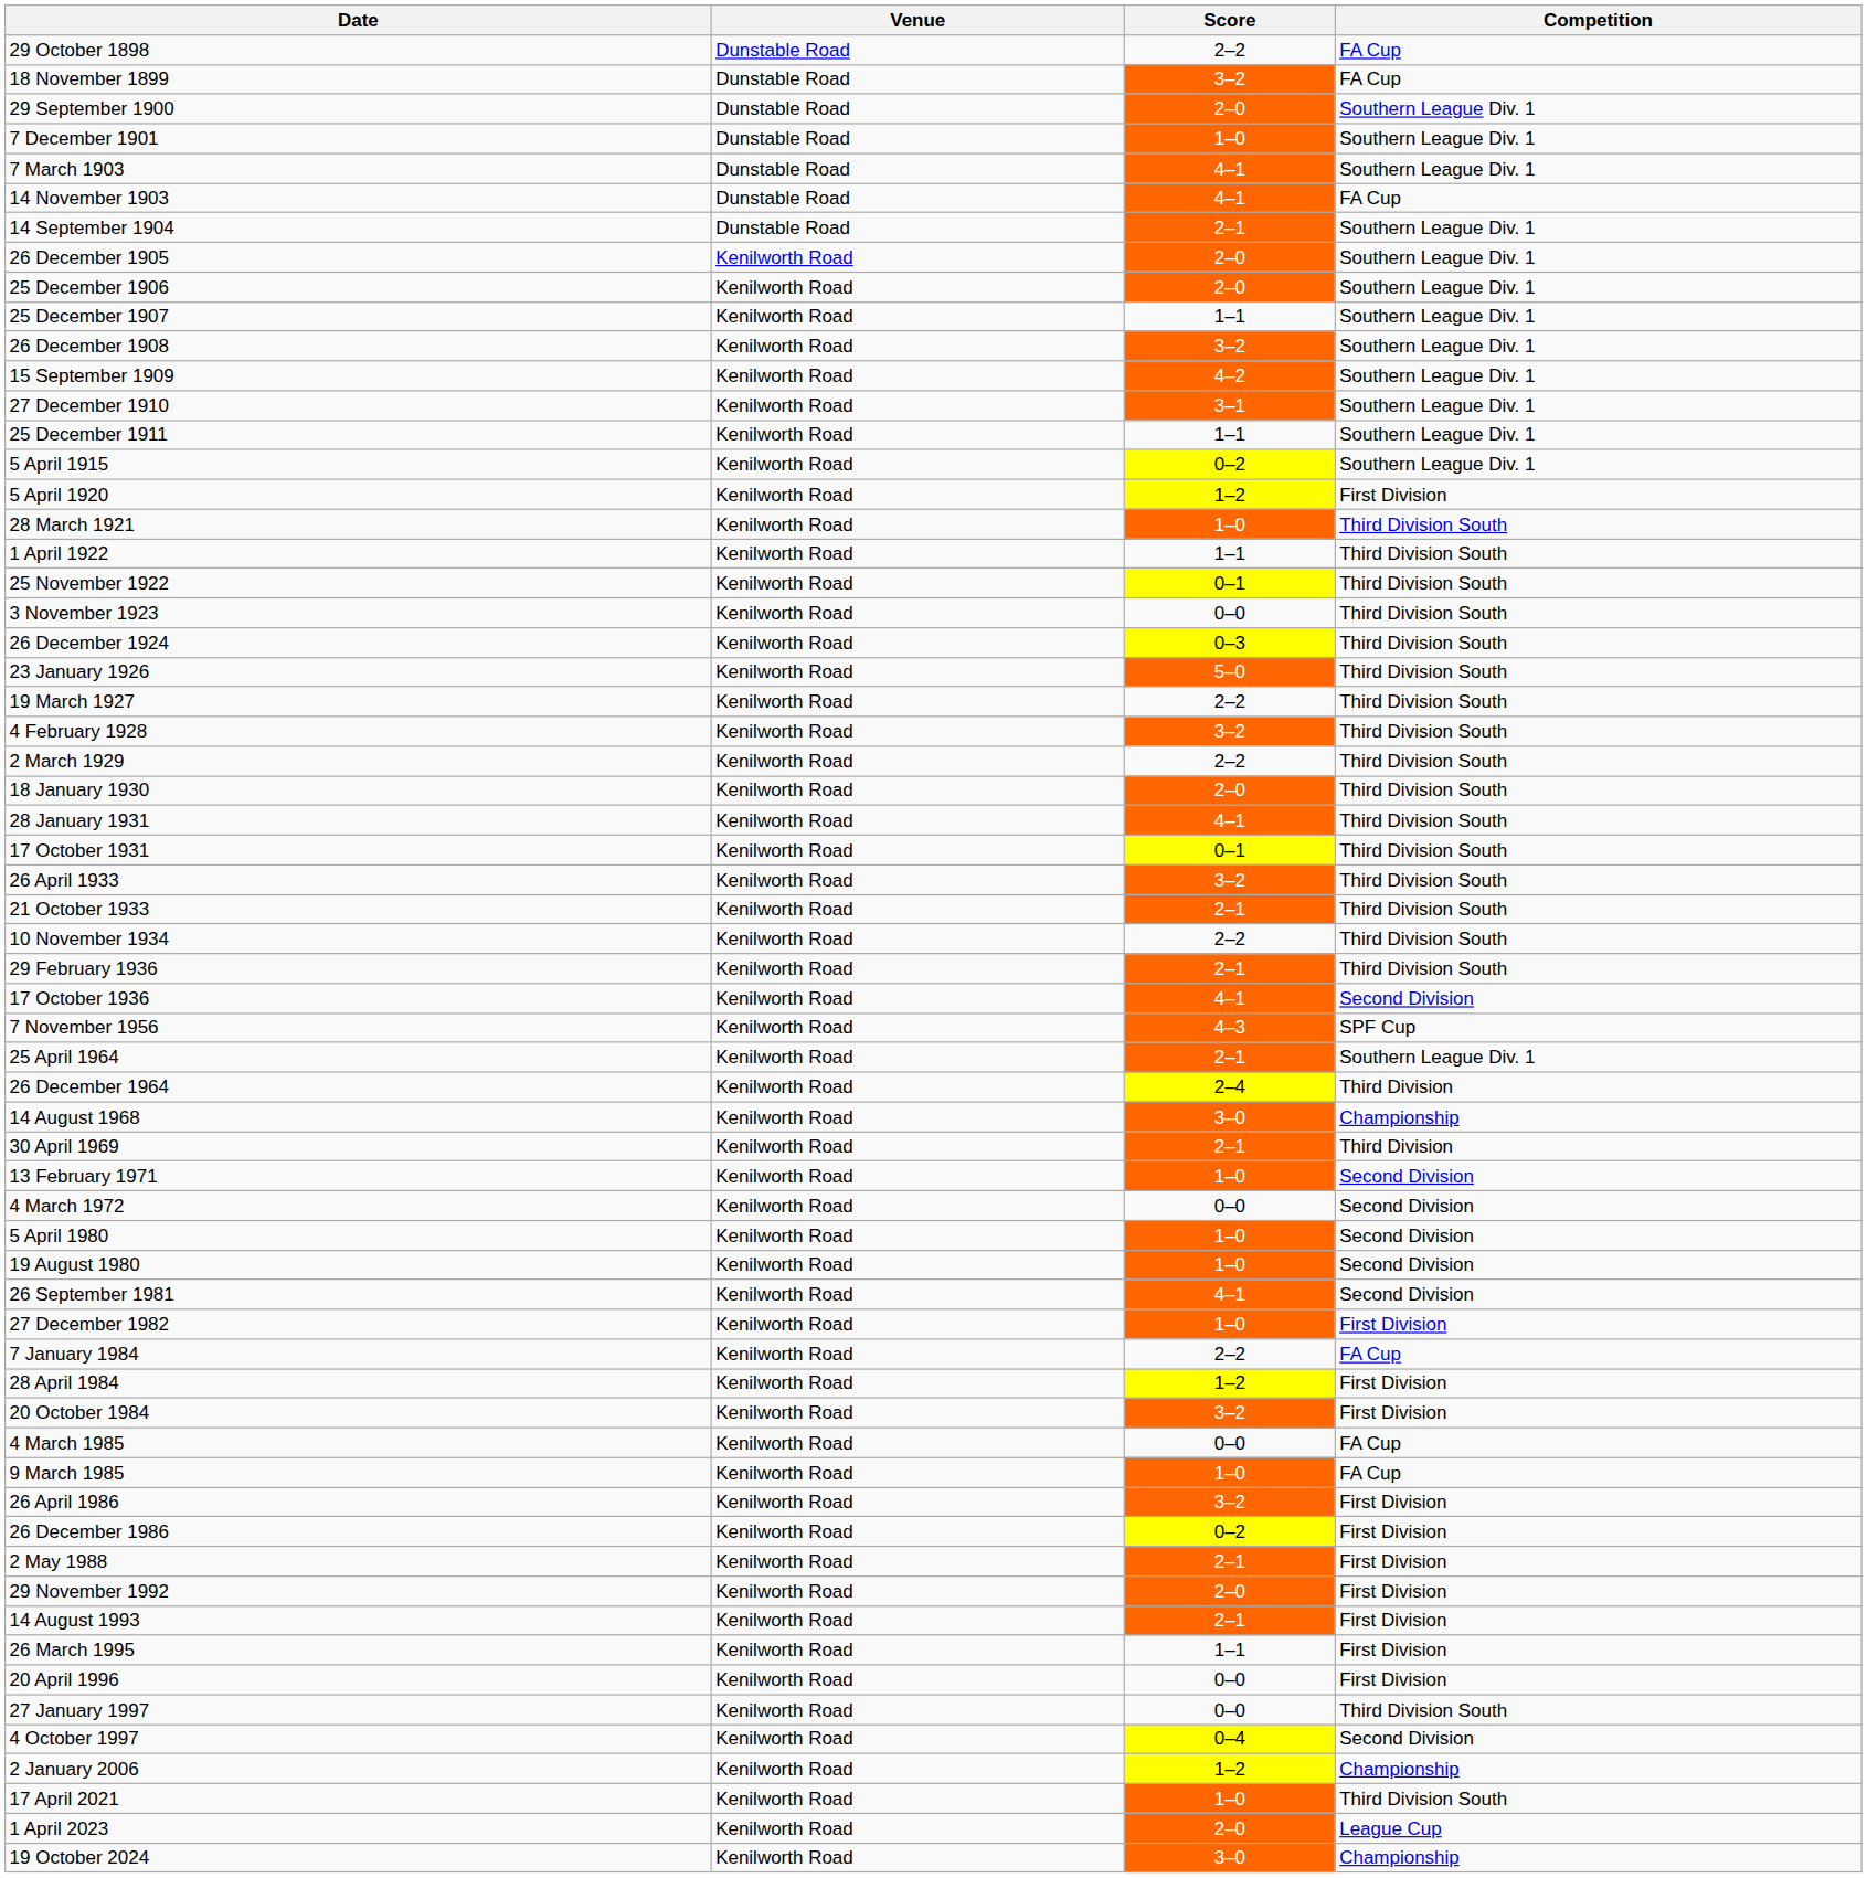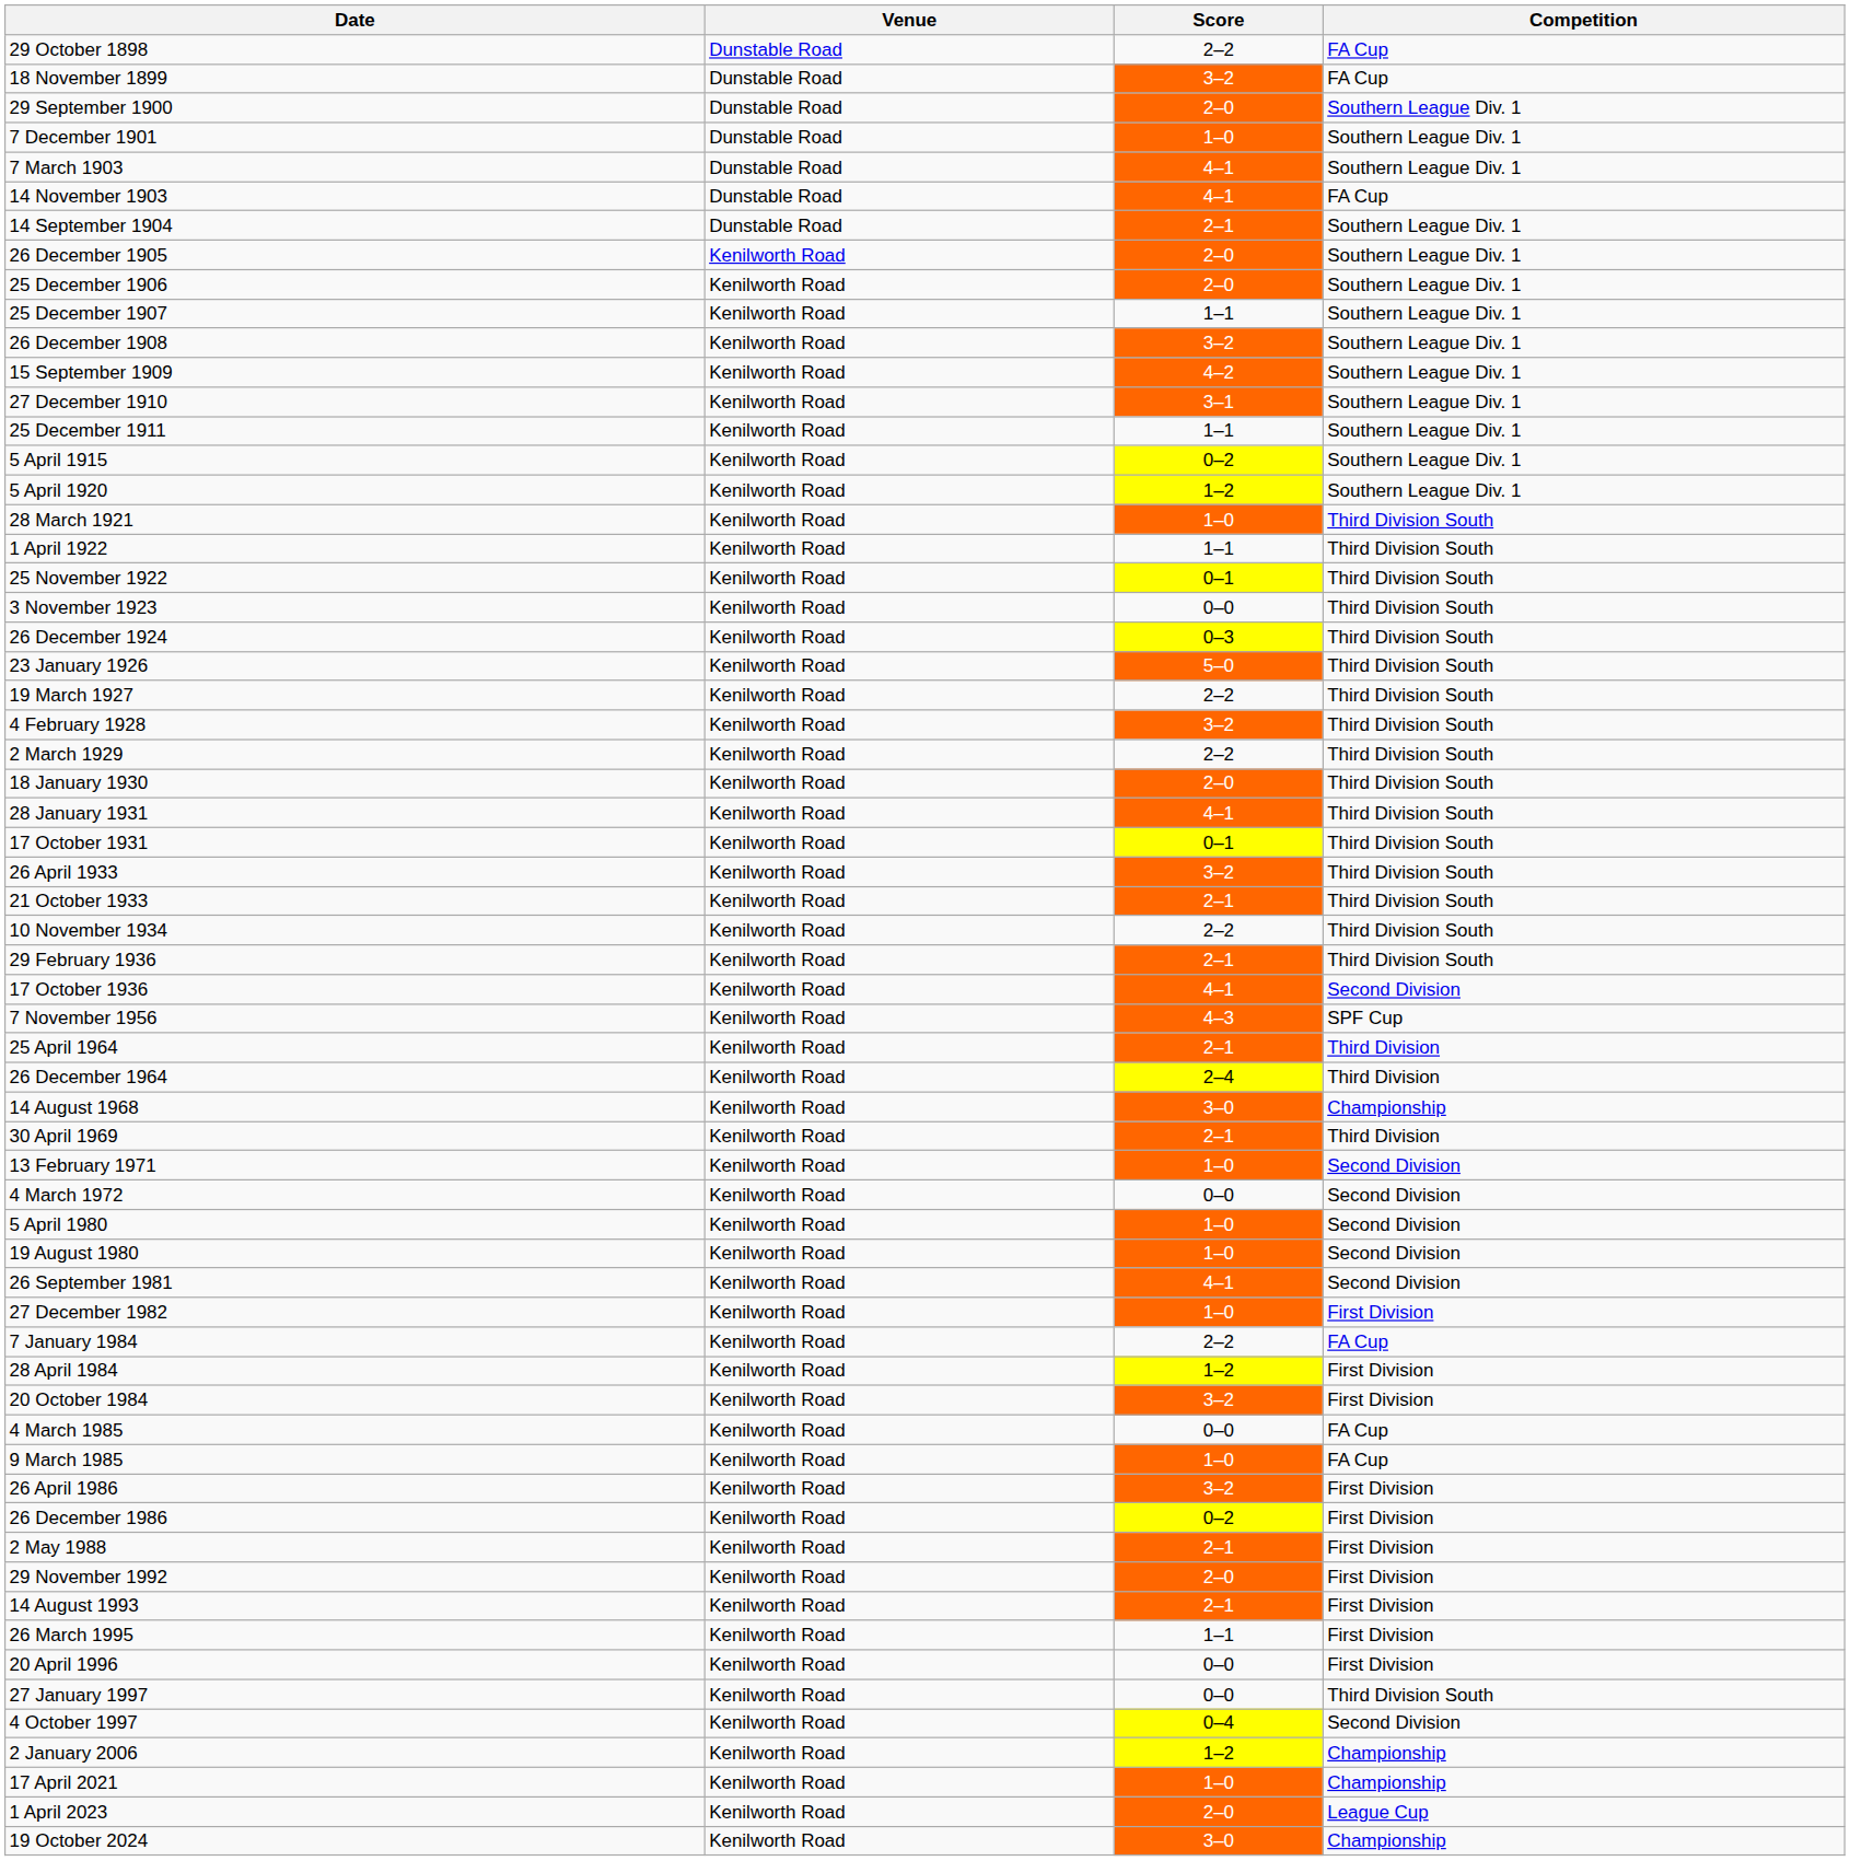 <table class="wikitable" style="font-size:90%" width=90%;>
 <tr>
 <th width=150>Date</th>
 <th width=85>Venue</th>
 <th width=35>Score</th>
 <th width=110>Competition</th>
 </tr>
 <tr>
 <td>29 October 1898</td>
 <td><a href='#'>Dunstable Road</a></td>
 <td align="center">2–2</td>
 <td><a href='#'>FA Cup</a></td>
 </tr>
 <tr>
 <td>18 November 1899</td>
 <td>Dunstable Road</td>
 <td align="center" style="background:#FF6600;color:white">3–2</td>
 <td>FA Cup</td>
 </tr>
 <tr>
 <td>29 September 1900</td>
 <td>Dunstable Road</td>
 <td align="center" style="background:#FF6600;color:white">2–0</td>
 <td><a href='#'>Southern League</a> Div. 1</td>
 </tr>
 <tr>
 <td>7 December 1901</td>
 <td>Dunstable Road</td>
 <td align="center" style="background:#FF6600;color:white">1–0</td>
 <td>Southern League Div. 1</td>
 </tr>
 <tr>
 <td>7 March 1903</td>
 <td>Dunstable Road</td>
 <td align="center" style="background:#FF6600;color:white">4–1</td>
 <td>Southern League Div. 1</td>
 </tr>
 <tr>
 <td>14 November 1903</td>
 <td>Dunstable Road</td>
 <td align="center" style="background:#FF6600;color:white">4–1</td>
 <td>FA Cup</td>
 </tr>
 <tr>
 <td>14 September 1904</td>
 <td>Dunstable Road</td>
 <td align="center" style="background:#FF6600;color:white">2–1</td>
 <td>Southern League Div. 1</td>
 </tr>
 <tr>
 <td>26 December 1905</td>
 <td><a href='#'>Kenilworth Road</a></td>
 <td align="center" style="background:#FF6600;color:white">2–0</td>
 <td>Southern League Div. 1</td>
 </tr>
 <tr>
 <td>25 December 1906</td>
 <td>Kenilworth Road</td>
 <td align="center" style="background:#FF6600;color:white">2–0</td>
 <td>Southern League Div. 1</td>
 </tr>
 <tr>
 <td>25 December 1907</td>
 <td>Kenilworth Road</td>
 <td align="center">1–1</td>
 <td>Southern League Div. 1</td>
 </tr>
 <tr>
 <td>26 December 1908</td>
 <td>Kenilworth Road</td>
 <td align="center" style="background:#FF6600;color:white">3–2</td>
 <td>Southern League Div. 1</td>
 </tr>
 <tr>
 <td>15 September 1909</td>
 <td>Kenilworth Road</td>
 <td align="center" style="background:#FF6600;color:white">4–2</td>
 <td>Southern League Div. 1</td>
 </tr>
 <tr>
 <td>27 December 1910</td>
 <td>Kenilworth Road</td>
 <td align="center" style="background:#FF6600;color:white">3–1</td>
 <td>Southern League Div. 1</td>
 </tr>
 <tr>
 <td>25 December 1911</td>
 <td>Kenilworth Road</td>
 <td align="center">1–1</td>
 <td>Southern League Div. 1</td>
 </tr>
 <tr>
 <td>5 April 1915</td>
 <td>Kenilworth Road</td>
 <td align="center" style="background:#FFFF00">0–2</td>
 <td>Southern League Div. 1</td>
 </tr>
 <tr>
 <td>5 April 1920</td>
 <td>Kenilworth Road</td>
 <td align="center" style="background:#FFFF00">1–2</td>
-<td>First Division</td>
+<td>Southern League Div. 1</td>
 </tr>
 <tr>
 <td>28 March 1921</td>
 <td>Kenilworth Road</td>
 <td align="center" style="background:#FF6600;color:white">1–0</td>
 <td><a href='#'>Third Division South</a></td>
 </tr>
 <tr>
 <td>1 April 1922</td>
 <td>Kenilworth Road</td>
 <td align="center">1–1</td>
 <td>Third Division South</td>
 </tr>
 <tr>
 <td>25 November 1922</td>
 <td>Kenilworth Road</td>
 <td align="center" style="background:#FFFF00">0–1</td>
 <td>Third Division South</td>
 </tr>
 <tr>
 <td>3 November 1923</td>
 <td>Kenilworth Road</td>
 <td align="center">0–0</td>
 <td>Third Division South</td>
 </tr>
 <tr>
 <td>26 December 1924</td>
 <td>Kenilworth Road</td>
 <td align="center" style="background:#FFFF00">0–3</td>
 <td>Third Division South</td>
 </tr>
 <tr>
 <td>23 January 1926</td>
 <td>Kenilworth Road</td>
 <td align="center" style="background:#FF6600;color:white">5–0</td>
 <td>Third Division South</td>
 </tr>
 <tr>
 <td>19 March 1927</td>
 <td>Kenilworth Road</td>
 <td align="center">2–2</td>
 <td>Third Division South</td>
 </tr>
 <tr>
 <td>4 February 1928</td>
 <td>Kenilworth Road</td>
 <td align="center" style="background:#FF6600;color:white">3–2</td>
 <td>Third Division South</td>
 </tr>
 <tr>
 <td>2 March 1929</td>
 <td>Kenilworth Road</td>
 <td align="center">2–2</td>
 <td>Third Division South</td>
 </tr>
 <tr>
 <td>18 January 1930</td>
 <td>Kenilworth Road</td>
 <td align="center" style="background:#FF6600;color:white">2–0</td>
 <td>Third Division South</td>
 </tr>
 <tr>
 <td>28 January 1931</td>
 <td>Kenilworth Road</td>
 <td align="center" style="background:#FF6600;color:white">4–1</td>
 <td>Third Division South</td>
 </tr>
 <tr>
 <td>17 October 1931</td>
 <td>Kenilworth Road</td>
 <td align="center" style="background:#FFFF00">0–1</td>
 <td>Third Division South</td>
 </tr>
 <tr>
 <td>26 April 1933</td>
 <td>Kenilworth Road</td>
 <td align="center" style="background:#FF6600;color:white">3–2</td>
 <td>Third Division South</td>
 </tr>
 <tr>
 <td>21 October 1933</td>
 <td>Kenilworth Road</td>
 <td align="center" style="background:#FF6600;color:white">2–1</td>
 <td>Third Division South</td>
 </tr>
 <tr>
 <td>10 November 1934</td>
 <td>Kenilworth Road</td>
 <td align="center">2–2</td>
 <td>Third Division South</td>
 </tr>
 <tr>
 <td>29 February 1936</td>
 <td>Kenilworth Road</td>
 <td align="center" style="background:#FF6600;color:white">2–1</td>
 <td>Third Division South</td>
 </tr>
 <tr>
 <td>17 October 1936</td>
 <td>Kenilworth Road</td>
 <td align="center" style="background:#FF6600;color:white">4–1</td>
 <td><a href='#'>Second Division</a></td>
 </tr>
 <tr>
 <td>7 November 1956</td>
 <td>Kenilworth Road</td>
 <td align="center" style="background:#FF6600;color:white">4–3</td>
 <td>SPF Cup</td>
 </tr>
 <tr>
 <td>25 April 1964</td>
 <td>Kenilworth Road</td>
 <td align="center" style="background:#FF6600;color:white">2–1</td>
-<td>Southern League Div. 1</td>
+<td><a href='#'>Third Division</a></td>
 </tr>
 <tr>
 <td>26 December 1964</td>
 <td>Kenilworth Road</td>
 <td align="center" style="background:#FFFF00">2–4</td>
 <td>Third Division</td>
 </tr>
 <tr>
 <td>14 August 1968</td>
 <td>Kenilworth Road</td>
 <td align="center" style="background:#FF6600;color:white">3–0</td>
 <td><a href='#'>Championship</a></td>
 </tr>
 <tr>
 <td>30 April 1969</td>
 <td>Kenilworth Road</td>
 <td align="center" style="background:#FF6600;color:white">2–1</td>
 <td>Third Division</td>
 </tr>
 <tr>
 <td>13 February 1971</td>
 <td>Kenilworth Road</td>
 <td align="center" style="background:#FF6600;color:white">1–0</td>
 <td><a href='#'>Second Division</a></td>
 </tr>
 <tr>
 <td>4 March 1972</td>
 <td>Kenilworth Road</td>
 <td align="center">0–0</td>
 <td>Second Division</td>
 </tr>
 <tr>
 <td>5 April 1980</td>
 <td>Kenilworth Road</td>
 <td align="center" style="background:#FF6600;color:white">1–0</td>
 <td>Second Division</td>
 </tr>
 <tr>
 <td>19 August 1980</td>
 <td>Kenilworth Road</td>
 <td align="center" style="background:#FF6600;color:white">1–0</td>
 <td>Second Division</td>
 </tr>
 <tr>
 <td>26 September 1981</td>
 <td>Kenilworth Road</td>
 <td align="center" style="background:#FF6600;color:white">4–1</td>
 <td>Second Division</td>
 </tr>
 <tr>
 <td>27 December 1982</td>
 <td>Kenilworth Road</td>
 <td align="center" style="background:#FF6600;color:white">1–0</td>
 <td><a href='#'>First Division</a></td>
 </tr>
 <tr>
 <td>7 January 1984</td>
 <td>Kenilworth Road</td>
 <td align="center">2–2</td>
 <td><a href='#'>FA Cup</a></td>
 </tr>
 <tr>
 <td>28 April 1984</td>
 <td>Kenilworth Road</td>
 <td align="center" style="background:#FFFF00">1–2</td>
 <td>First Division</td>
 </tr>
 <tr>
 <td>20 October 1984</td>
 <td>Kenilworth Road</td>
 <td align="center" style="background:#FF6600;color:white">3–2</td>
 <td>First Division</td>
 </tr>
 <tr>
 <td>4 March 1985</td>
 <td>Kenilworth Road</td>
 <td align="center">0–0</td>
 <td>FA Cup</td>
 </tr>
 <tr>
 <td>9 March 1985</td>
 <td>Kenilworth Road</td>
 <td align="center" style="background:#FF6600;color:white">1–0</td>
 <td>FA Cup</td>
 </tr>
 <tr>
 <td>26 April 1986</td>
 <td>Kenilworth Road</td>
 <td align="center" style="background:#FF6600;color:white">3–2</td>
 <td>First Division</td>
 </tr>
 <tr>
 <td>26 December 1986</td>
 <td>Kenilworth Road</td>
 <td align="center" style="background:#FFFF00">0–2</td>
 <td>First Division</td>
 </tr>
 <tr>
 <td>2 May 1988</td>
 <td>Kenilworth Road</td>
 <td align="center" style="background:#FF6600;color:white">2–1</td>
 <td>First Division</td>
 </tr>
 <tr>
 <td>29 November 1992</td>
 <td>Kenilworth Road</td>
 <td align="center" style="background:#FF6600;color:white">2–0</td>
 <td>First Division</td>
 </tr>
 <tr>
 <td>14 August 1993</td>
 <td>Kenilworth Road</td>
 <td align="center" style="background:#FF6600;color:white">2–1</td>
 <td>First Division</td>
 </tr>
 <tr>
 <td>26 March 1995</td>
 <td>Kenilworth Road</td>
 <td align="center">1–1</td>
 <td>First Division</td>
 </tr>
 <tr>
 <td>20 April 1996</td>
 <td>Kenilworth Road</td>
 <td align="center">0–0</td>
 <td>First Division</td>
 </tr>
 <tr>
 <td>27 January 1997</td>
 <td>Kenilworth Road</td>
 <td align="center">0–0</td>
 <td>Third Division South</td>
 </tr>
 <tr>
 <td>4 October 1997</td>
 <td>Kenilworth Road</td>
 <td align="center" style="background:#FFFF00">0–4</td>
 <td>Second Division</td>
 </tr>
 <tr>
 <td>2 January 2006</td>
 <td>Kenilworth Road</td>
 <td align="center" style="background:#FFFF00">1–2</td>
 <td><a href='#'>Championship</a></td>
 </tr>
 <tr>
 <td>17 April 2021</td>
 <td>Kenilworth Road</td>
 <td align="center" style="background:#FF6600;color:white">1–0</td>
-<td>Third Division South</td>
+<td><a href='#'>Championship</a></td>
 </tr>
 <tr>
 <td>1 April 2023</td>
 <td>Kenilworth Road</td>
 <td align="center" style="background:#FF6600;color:white">2–0</td>
 <td><a href='#'>League Cup</a></td>
 </tr>
 <tr>
 <td>19 October 2024</td>
 <td>Kenilworth Road</td>
 <td align="center" style="background:#FF6600;color:white">3–0</td>
 <td><a href='#'>Championship</a></td>
 </tr>
 </table>
